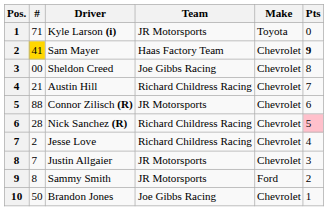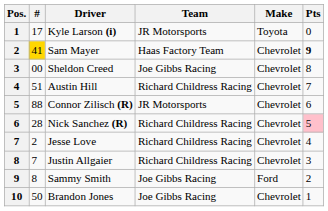 <table class="wikitable" style="font-size:95%">
 <tr>
 <th>Pos.</th>
 <th>#</th>
 <th>Driver</th>
 <th>Team</th>
 <th>Make</th>
 <th>Pts</th>
 </tr>
 <tr>
 <th>1</th>
-<td>71</td>
+<td>17</td>
 <td>Kyle Larson <strong>(i)</strong></td>
 <td>JR Motorsports</td>
 <td>Toyota</td>
 <td>0</td>
 </tr>
 <tr>
 <th>2</th>
 <td style="background: gold;">41</td>
 <td>Sam Mayer</td>
 <td>Haas Factory Team</td>
 <td>Chevrolet</td>
 <td><strong>9</strong></td>
 </tr>
 <tr>
 <th>3</th>
 <td>00</td>
 <td>Sheldon Creed</td>
 <td>Joe Gibbs Racing</td>
 <td>Chevrolet</td>
 <td>8</td>
 </tr>
 <tr>
 <th>4</th>
-<td>21</td>
+<td>51</td>
 <td>Austin Hill</td>
 <td>Richard Childress Racing</td>
 <td>Chevrolet</td>
 <td>7</td>
 </tr>
 <tr>
 <th>5</th>
 <td>88</td>
 <td>Connor Zilisch <strong>(R)</strong></td>
 <td>JR Motorsports</td>
 <td>Chevrolet</td>
 <td>6</td>
 </tr>
 <tr>
 <th>6</th>
 <td>28</td>
 <td>Nick Sanchez <strong>(R)</strong></td>
 <td>Richard Childress Racing</td>
 <td>Chevrolet</td>
 <td style="background: pink;">5</td>
 </tr>
 <tr>
 <th>7</th>
 <td>2</td>
 <td>Jesse Love</td>
 <td>Richard Childress Racing</td>
 <td>Chevrolet</td>
 <td>4</td>
 </tr>
 <tr>
 <th>8</th>
 <td>7</td>
 <td>Justin Allgaier</td>
-<td>JR Motorsports</td>
+<td>Richard Childress Racing</td>
 <td>Chevrolet</td>
 <td>3</td>
 </tr>
 <tr>
 <th>9</th>
 <td>8</td>
 <td>Sammy Smith</td>
-<td>JR Motorsports</td>
+<td>Joe Gibbs Racing</td>
 <td>Ford</td>
 <td>2</td>
 </tr>
 <tr>
 <th>10</th>
 <td>50</td>
 <td>Brandon Jones</td>
 <td>Joe Gibbs Racing</td>
 <td>Chevrolet</td>
 <td>1</td>
 </tr>
 </table>
